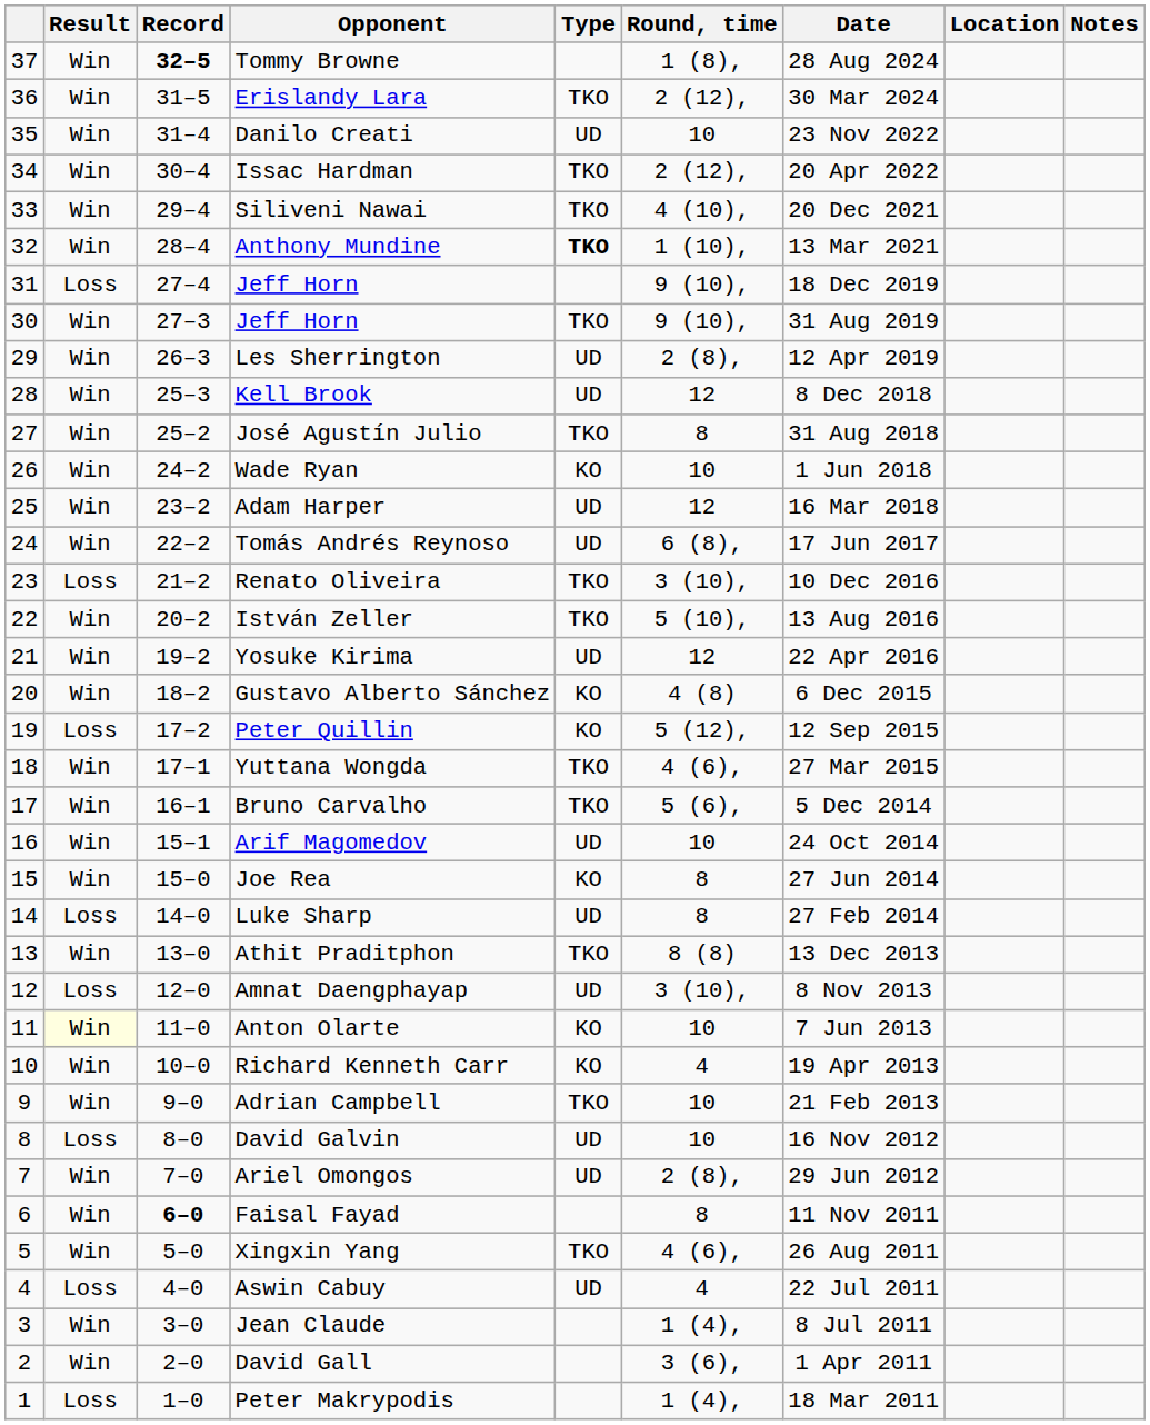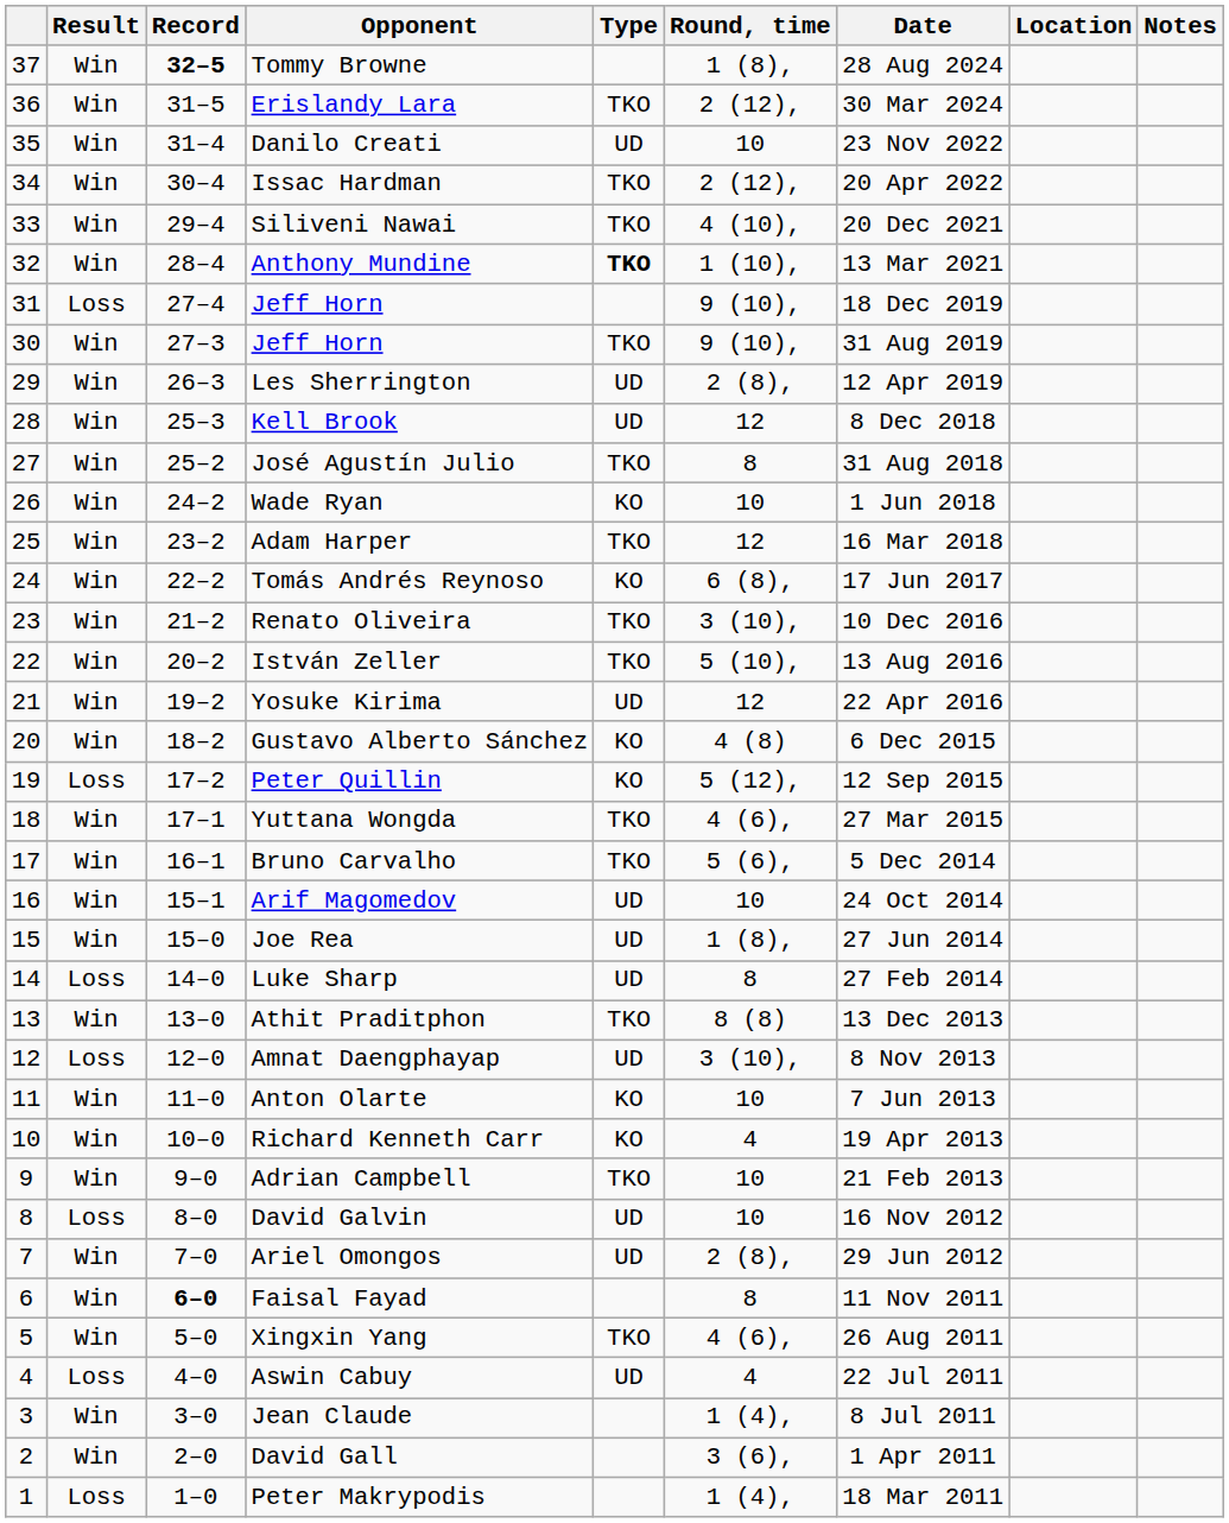 <table class="wikitable" style="text-align:center">
 <tr>
 <th></th>
 <th>Result</th>
 <th>Record</th>
 <th>Opponent</th>
 <th>Type</th>
 <th>Round, time</th>
 <th>Date</th>
 <th>Location</th>
 <th>Notes</th>
 </tr>
 <tr>
 <td>37</td>
 <td>Win</td>
 <td><strong>32–5</strong></td>
 <td style="text-align:left;">Tommy Browne</td>
 <td></td>
 <td>1 (8), </td>
 <td>28 Aug 2024</td>
 <td style="text-align:left;"></td>
 <td></td>
 </tr>
 <tr>
 <td>36</td>
 <td>Win</td>
 <td>31–5</td>
 <td style="text-align:left;"><a href='#'>Erislandy Lara</a></td>
 <td>TKO</td>
 <td>2 (12), </td>
 <td>30 Mar 2024</td>
 <td style="text-align:left;"></td>
 <td align=left></td>
 </tr>
 <tr>
 <td>35</td>
 <td>Win</td>
 <td>31–4</td>
 <td style="text-align:left;">Danilo Creati</td>
 <td>UD</td>
 <td>10</td>
 <td>23 Nov 2022</td>
 <td style="text-align:left;"></td>
 <td></td>
 </tr>
 <tr>
 <td>34</td>
 <td>Win</td>
 <td>30–4</td>
 <td style="text-align:left;">Issac Hardman</td>
 <td>TKO</td>
 <td>2 (12), </td>
 <td>20 Apr 2022</td>
 <td style="text-align:left;"></td>
 <td></td>
 </tr>
 <tr>
 <td>33</td>
 <td>Win</td>
 <td>29–4</td>
 <td style="text-align:left;">Siliveni Nawai</td>
 <td>TKO</td>
 <td>4 (10), </td>
 <td>20 Dec 2021</td>
 <td style="text-align:left;"></td>
 <td style="text-align:left;"></td>
 </tr>
 <tr>
 <td>32</td>
 <td>Win</td>
 <td>28–4</td>
 <td style="text-align:left;"><a href='#'>Anthony Mundine</a></td>
 <td><strong>TKO</strong></td>
 <td>1 (10), </td>
 <td>13 Mar 2021</td>
 <td style="text-align:left;"></td>
 <td style="text-align:left;"></td>
 </tr>
 <tr>
 <td>31</td>
 <td>Loss</td>
 <td>27–4</td>
 <td style="text-align:left;"><a href='#'>Jeff Horn</a></td>
 <td></td>
 <td>9 (10), </td>
 <td>18 Dec 2019</td>
 <td style="text-align:left;"></td>
 <td style="text-align:left;"></td>
 </tr>
 <tr>
 <td>30</td>
 <td>Win</td>
 <td>27–3</td>
 <td style="text-align:left;"><a href='#'>Jeff Horn</a></td>
 <td>TKO</td>
 <td>9 (10), </td>
 <td>31 Aug 2019</td>
 <td style="text-align:left;"></td>
 <td style="text-align:left;"></td>
 </tr>
 <tr>
 <td>29</td>
 <td>Win</td>
 <td>26–3</td>
 <td style="text-align:left;">Les Sherrington</td>
 <td>UD</td>
 <td>2 (8), </td>
 <td>12 Apr 2019</td>
 <td style="text-align:left;"></td>
 <td></td>
 </tr>
 <tr>
 <td>28</td>
 <td>Win</td>
 <td>25–3</td>
 <td style="text-align:left;"><a href='#'>Kell Brook</a></td>
 <td>UD</td>
 <td>12</td>
 <td>8 Dec 2018</td>
 <td style="text-align:left;"></td>
 <td></td>
 </tr>
 <tr>
 <td>27</td>
 <td>Win</td>
 <td>25–2</td>
 <td style="text-align:left;">José Agustín Julio</td>
 <td>TKO</td>
 <td>8</td>
 <td>31 Aug 2018</td>
 <td style="text-align:left;"></td>
 <td style="text-align:left;"></td>
 </tr>
 <tr>
 <td>26</td>
 <td>Win</td>
 <td>24–2</td>
 <td style="text-align:left;">Wade Ryan</td>
 <td>KO</td>
 <td>10</td>
 <td>1 Jun 2018</td>
 <td style="text-align:left;"></td>
 <td style="text-align:left;"></td>
 </tr>
 <tr>
 <td>25</td>
 <td>Win</td>
 <td>23–2</td>
 <td style="text-align:left;">Adam Harper</td>
-<td>UD</td>
+<td>TKO</td>
 <td>12</td>
 <td>16 Mar 2018</td>
 <td style="text-align:left;"></td>
 <td style="text-align:left;"></td>
 </tr>
 <tr>
 <td>24</td>
 <td>Win</td>
 <td>22–2</td>
 <td style="text-align:left;">Tomás Andrés Reynoso</td>
-<td>UD</td>
+<td>KO</td>
 <td>6 (8), </td>
 <td>17 Jun 2017</td>
 <td style="text-align:left;"></td>
 <td></td>
 </tr>
 <tr>
 <td>23</td>
-<td>Loss</td>
+<td>Win</td>
 <td>21–2</td>
 <td style="text-align:left;">Renato Oliveira</td>
 <td>TKO</td>
 <td>3 (10), </td>
 <td>10 Dec 2016</td>
 <td style="text-align:left;"></td>
 <td style="text-align:left;"></td>
 </tr>
 <tr>
 <td>22</td>
 <td>Win</td>
 <td>20–2</td>
 <td style="text-align:left;">István Zeller</td>
 <td>TKO</td>
 <td>5 (10), </td>
 <td>13 Aug 2016</td>
 <td style="text-align:left;"></td>
 <td></td>
 </tr>
 <tr>
 <td>21</td>
 <td>Win</td>
 <td>19–2</td>
 <td style="text-align:left;">Yosuke Kirima</td>
 <td>UD</td>
 <td>12</td>
 <td>22 Apr 2016</td>
 <td style="text-align:left;"></td>
 <td style="text-align:left;"></td>
 </tr>
 <tr>
 <td>20</td>
 <td>Win</td>
 <td>18–2</td>
 <td style="text-align:left;">Gustavo Alberto Sánchez</td>
 <td>KO</td>
 <td>4 (8)</td>
 <td>6 Dec 2015</td>
 <td style="text-align:left;"></td>
 <td></td>
 </tr>
 <tr>
 <td>19</td>
 <td>Loss</td>
 <td>17–2</td>
 <td style="text-align:left;"><a href='#'>Peter Quillin</a></td>
 <td>KO</td>
 <td>5 (12), </td>
 <td>12 Sep 2015</td>
 <td style="text-align:left;"></td>
 <td></td>
 </tr>
 <tr>
 <td>18</td>
 <td>Win</td>
 <td>17–1</td>
 <td style="text-align:left;">Yuttana Wongda</td>
 <td>TKO</td>
 <td>4 (6), </td>
 <td>27 Mar 2015</td>
 <td style="text-align:left;"></td>
 <td></td>
 </tr>
 <tr>
 <td>17</td>
 <td>Win</td>
 <td>16–1</td>
 <td style="text-align:left;">Bruno Carvalho</td>
 <td>TKO</td>
 <td>5 (6), </td>
 <td>5 Dec 2014</td>
 <td style="text-align:left;"></td>
 <td></td>
 </tr>
 <tr>
 <td>16</td>
 <td>Win</td>
 <td>15–1</td>
 <td style="text-align:left;"><a href='#'>Arif Magomedov</a></td>
 <td>UD</td>
 <td>10</td>
 <td>24 Oct 2014</td>
 <td style="text-align:left;"></td>
 <td style="text-align:left;"></td>
 </tr>
 <tr>
 <td>15</td>
 <td>Win</td>
 <td>15–0</td>
 <td style="text-align:left;">Joe Rea</td>
-<td>KO</td>
-<td>8</td>
+<td>UD</td>
+<td>1 (8), </td>
 <td>27 Jun 2014</td>
 <td style="text-align:left;"></td>
 <td></td>
 </tr>
 <tr>
 <td>14</td>
 <td>Loss</td>
 <td>14–0</td>
 <td style="text-align:left;">Luke Sharp</td>
 <td>UD</td>
 <td>8</td>
 <td>27 Feb 2014</td>
 <td style="text-align:left;"></td>
 <td></td>
 </tr>
 <tr>
 <td>13</td>
 <td>Win</td>
 <td>13–0</td>
 <td style="text-align:left;">Athit Praditphon</td>
 <td>TKO</td>
 <td>8 (8)</td>
 <td>13 Dec 2013</td>
 <td style="text-align:left;"></td>
 <td></td>
 </tr>
 <tr>
 <td>12</td>
 <td>Loss</td>
 <td>12–0</td>
 <td style="text-align:left;">Amnat Daengphayap</td>
 <td>UD</td>
 <td>3 (10), </td>
 <td>8 Nov 2013</td>
 <td style="text-align:left;"></td>
 <td></td>
 </tr>
 <tr>
 <td>11</td>
-<td style="background: lightyellow;">Win</td>
+<td>Win</td>
 <td>11–0</td>
 <td style="text-align:left;">Anton Olarte</td>
 <td>KO</td>
 <td>10</td>
 <td>7 Jun 2013</td>
 <td style="text-align:left;"></td>
 <td></td>
 </tr>
 <tr>
 <td>10</td>
 <td>Win</td>
 <td>10–0</td>
 <td style="text-align:left;">Richard Kenneth Carr</td>
 <td>KO</td>
 <td>4</td>
 <td>19 Apr 2013</td>
 <td style="text-align:left;"></td>
 <td></td>
 </tr>
 <tr>
 <td>9</td>
 <td>Win</td>
 <td>9–0</td>
 <td style="text-align:left;">Adrian Campbell</td>
 <td>TKO</td>
 <td>10</td>
 <td>21 Feb 2013</td>
 <td style="text-align:left;"></td>
 <td style="text-align:left;"></td>
 </tr>
 <tr>
 <td>8</td>
 <td>Loss</td>
 <td>8–0</td>
 <td style="text-align:left;">David Galvin</td>
 <td>UD</td>
 <td>10</td>
 <td>16 Nov 2012</td>
 <td style="text-align:left;"></td>
 <td style="text-align:left;"></td>
 </tr>
 <tr>
 <td>7</td>
 <td>Win</td>
 <td>7–0</td>
 <td style="text-align:left;">Ariel Omongos</td>
 <td>UD</td>
 <td>2 (8), </td>
 <td>29 Jun 2012</td>
 <td style="text-align:left;"></td>
 <td></td>
 </tr>
 <tr>
 <td>6</td>
 <td>Win</td>
 <td><strong>6–0</strong></td>
 <td style="text-align:left;">Faisal Fayad</td>
 <td></td>
 <td>8</td>
 <td>11 Nov 2011</td>
 <td style="text-align:left;"></td>
 <td style="text-align:left;"></td>
 </tr>
 <tr>
 <td>5</td>
 <td>Win</td>
 <td>5–0</td>
 <td style="text-align:left;">Xingxin Yang</td>
 <td>TKO</td>
 <td>4 (6), </td>
 <td>26 Aug 2011</td>
 <td style="text-align:left;"></td>
 <td></td>
 </tr>
 <tr>
 <td>4</td>
 <td>Loss</td>
 <td>4–0</td>
 <td style="text-align:left;">Aswin Cabuy</td>
 <td>UD</td>
 <td>4</td>
 <td>22 Jul 2011</td>
 <td style="text-align:left;"></td>
 <td></td>
 </tr>
 <tr>
 <td>3</td>
 <td>Win</td>
 <td>3–0</td>
 <td style="text-align:left;">Jean Claude</td>
 <td></td>
 <td>1 (4), </td>
 <td>8 Jul 2011</td>
 <td style="text-align:left;"></td>
 <td></td>
 </tr>
 <tr>
 <td>2</td>
 <td>Win</td>
 <td>2–0</td>
 <td style="text-align:left;">David Gall</td>
 <td></td>
 <td>3 (6), </td>
 <td>1 Apr 2011</td>
 <td style="text-align:left;"></td>
 <td></td>
 </tr>
 <tr>
 <td>1</td>
 <td>Loss</td>
 <td>1–0</td>
 <td style="text-align:left;">Peter Makrypodis</td>
 <td></td>
 <td>1 (4), </td>
 <td>18 Mar 2011</td>
 <td style="text-align:left;"></td>
 <td></td>
 </tr>
 </table>
